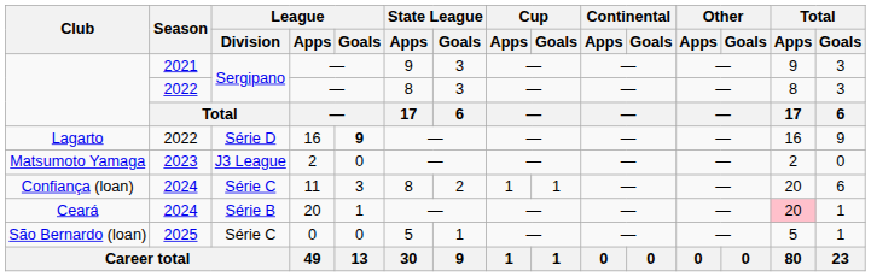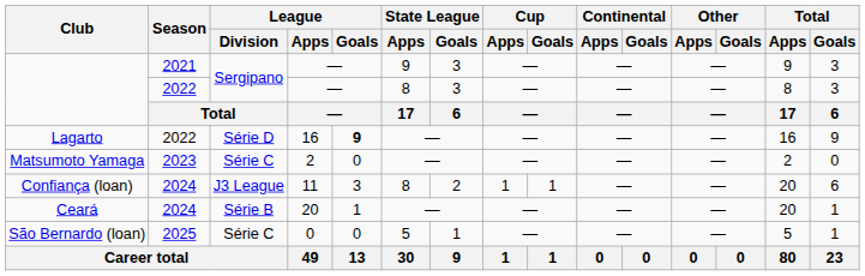 <table class="wikitable" style="text-align: center;">
 <tr>
 <th rowspan="2">Club</th>
 <th rowspan="2">Season</th>
 <th colspan="3">League</th>
 <th colspan="2">State League</th>
 <th colspan="2">Cup</th>
 <th colspan="2">Continental</th>
 <th colspan="2">Other</th>
 <th colspan="2">Total</th>
 </tr>
 <tr>
 <th>Division</th>
 <th>Apps</th>
 <th>Goals</th>
 <th>Apps</th>
 <th>Goals</th>
 <th>Apps</th>
 <th>Goals</th>
 <th>Apps</th>
 <th>Goals</th>
 <th>Apps</th>
 <th>Goals</th>
 <th>Apps</th>
 <th>Goals</th>
 </tr>
 <tr>
 <td rowspan="3" valign="center"></td>
 <td><a href='#'>2021</a></td>
 <td rowspan="2"><a href='#'>Sergipano</a></td>
 <td colspan="2">—</td>
 <td>9</td>
 <td>3</td>
 <td colspan="2">—</td>
 <td colspan="2">—</td>
 <td colspan="2">—</td>
 <td>9</td>
 <td>3</td>
 </tr>
 <tr>
 <td><a href='#'>2022</a></td>
 <td colspan="2">—</td>
 <td>8</td>
 <td>3</td>
 <td colspan="2">—</td>
 <td colspan="2">—</td>
 <td colspan="2">—</td>
 <td>8</td>
 <td>3</td>
 </tr>
 <tr>
 <th colspan="2">Total</th>
 <th colspan="2">—</th>
 <th>17</th>
 <th>6</th>
 <th colspan="2">—</th>
 <th colspan="2">—</th>
 <th colspan="2">—</th>
 <th>17</th>
 <th>6</th>
 </tr>
 <tr>
 <td valign="center"><a href='#'>Lagarto</a></td>
 <td>2022</td>
 <td><a href='#'>Série D</a></td>
 <td>16</td>
 <td><strong>9</strong></td>
 <td colspan="2">—</td>
 <td colspan="2">—</td>
 <td colspan="2">—</td>
 <td colspan="2">—</td>
 <td>16</td>
 <td>9</td>
 </tr>
 <tr>
 <td valign="center"><a href='#'>Matsumoto Yamaga</a></td>
 <td><a href='#'>2023</a></td>
-<td><a href='#'>J3 League</a></td>
+<td><a href='#'>Série C</a></td>
 <td>2</td>
 <td>0</td>
 <td colspan="2">—</td>
 <td colspan="2">—</td>
 <td colspan="2">—</td>
 <td colspan="2">—</td>
 <td>2</td>
 <td>0</td>
 </tr>
 <tr>
 <td valign="center"><a href='#'>Confiança</a> (loan)</td>
 <td><a href='#'>2024</a></td>
-<td><a href='#'>Série C</a></td>
+<td><a href='#'>J3 League</a></td>
 <td>11</td>
 <td>3</td>
 <td>8</td>
 <td>2</td>
 <td>1</td>
 <td>1</td>
 <td colspan="2">—</td>
 <td colspan="2">—</td>
 <td>20</td>
 <td>6</td>
 </tr>
 <tr>
 <td valign="center"><a href='#'>Ceará</a></td>
 <td><a href='#'>2024</a></td>
 <td><a href='#'>Série B</a></td>
 <td>20</td>
 <td>1</td>
 <td colspan="2">—</td>
 <td colspan="2">—</td>
 <td colspan="2">—</td>
 <td colspan="2">—</td>
-<td style="background: pink;">20</td>
+<td>20</td>
 <td>1</td>
 </tr>
 <tr>
 <td valign="center"><a href='#'>São Bernardo</a> (loan)</td>
 <td><a href='#'>2025</a></td>
 <td>Série C</td>
 <td>0</td>
 <td>0</td>
 <td>5</td>
 <td>1</td>
 <td colspan="2">—</td>
 <td colspan="2">—</td>
 <td colspan="2">—</td>
 <td>5</td>
 <td>1</td>
 </tr>
 <tr>
 <th colspan="3"><strong>Career total</strong></th>
 <th>49</th>
 <th>13</th>
 <th>30</th>
 <th>9</th>
 <th>1</th>
 <th>1</th>
 <th>0</th>
 <th>0</th>
 <th>0</th>
 <th>0</th>
 <th>80</th>
 <th>23</th>
 </tr>
 </table>
